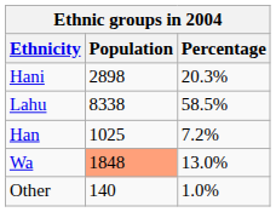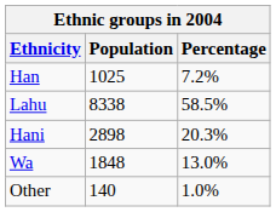 <table class="wikitable">
 <tr>
 <th style="text-align:center;" colspan="3">Ethnic groups in 2004</th>
 </tr>
 <tr>
 <th><a href='#'>Ethnicity</a></th>
 <th>Population</th>
 <th>Percentage</th>
 </tr>
 <tr>
-<td><a href='#'>Hani</a></td>
-<td>2898</td>
-<td>20.3%</td>
+<td><a href='#'>Han</a></td>
+<td>1025</td>
+<td>7.2%</td>
 </tr>
 <tr>
 <td><a href='#'>Lahu</a></td>
 <td>8338</td>
 <td>58.5%</td>
 </tr>
 <tr>
-<td><a href='#'>Han</a></td>
-<td>1025</td>
-<td>7.2%</td>
+<td><a href='#'>Hani</a></td>
+<td>2898</td>
+<td>20.3%</td>
 </tr>
 <tr>
 <td><a href='#'>Wa</a></td>
-<td style="background: lightsalmon;">1848</td>
+<td>1848</td>
 <td>13.0%</td>
 </tr>
 <tr>
 <td>Other</td>
 <td>140</td>
 <td>1.0%</td>
 </tr>
 </table>
